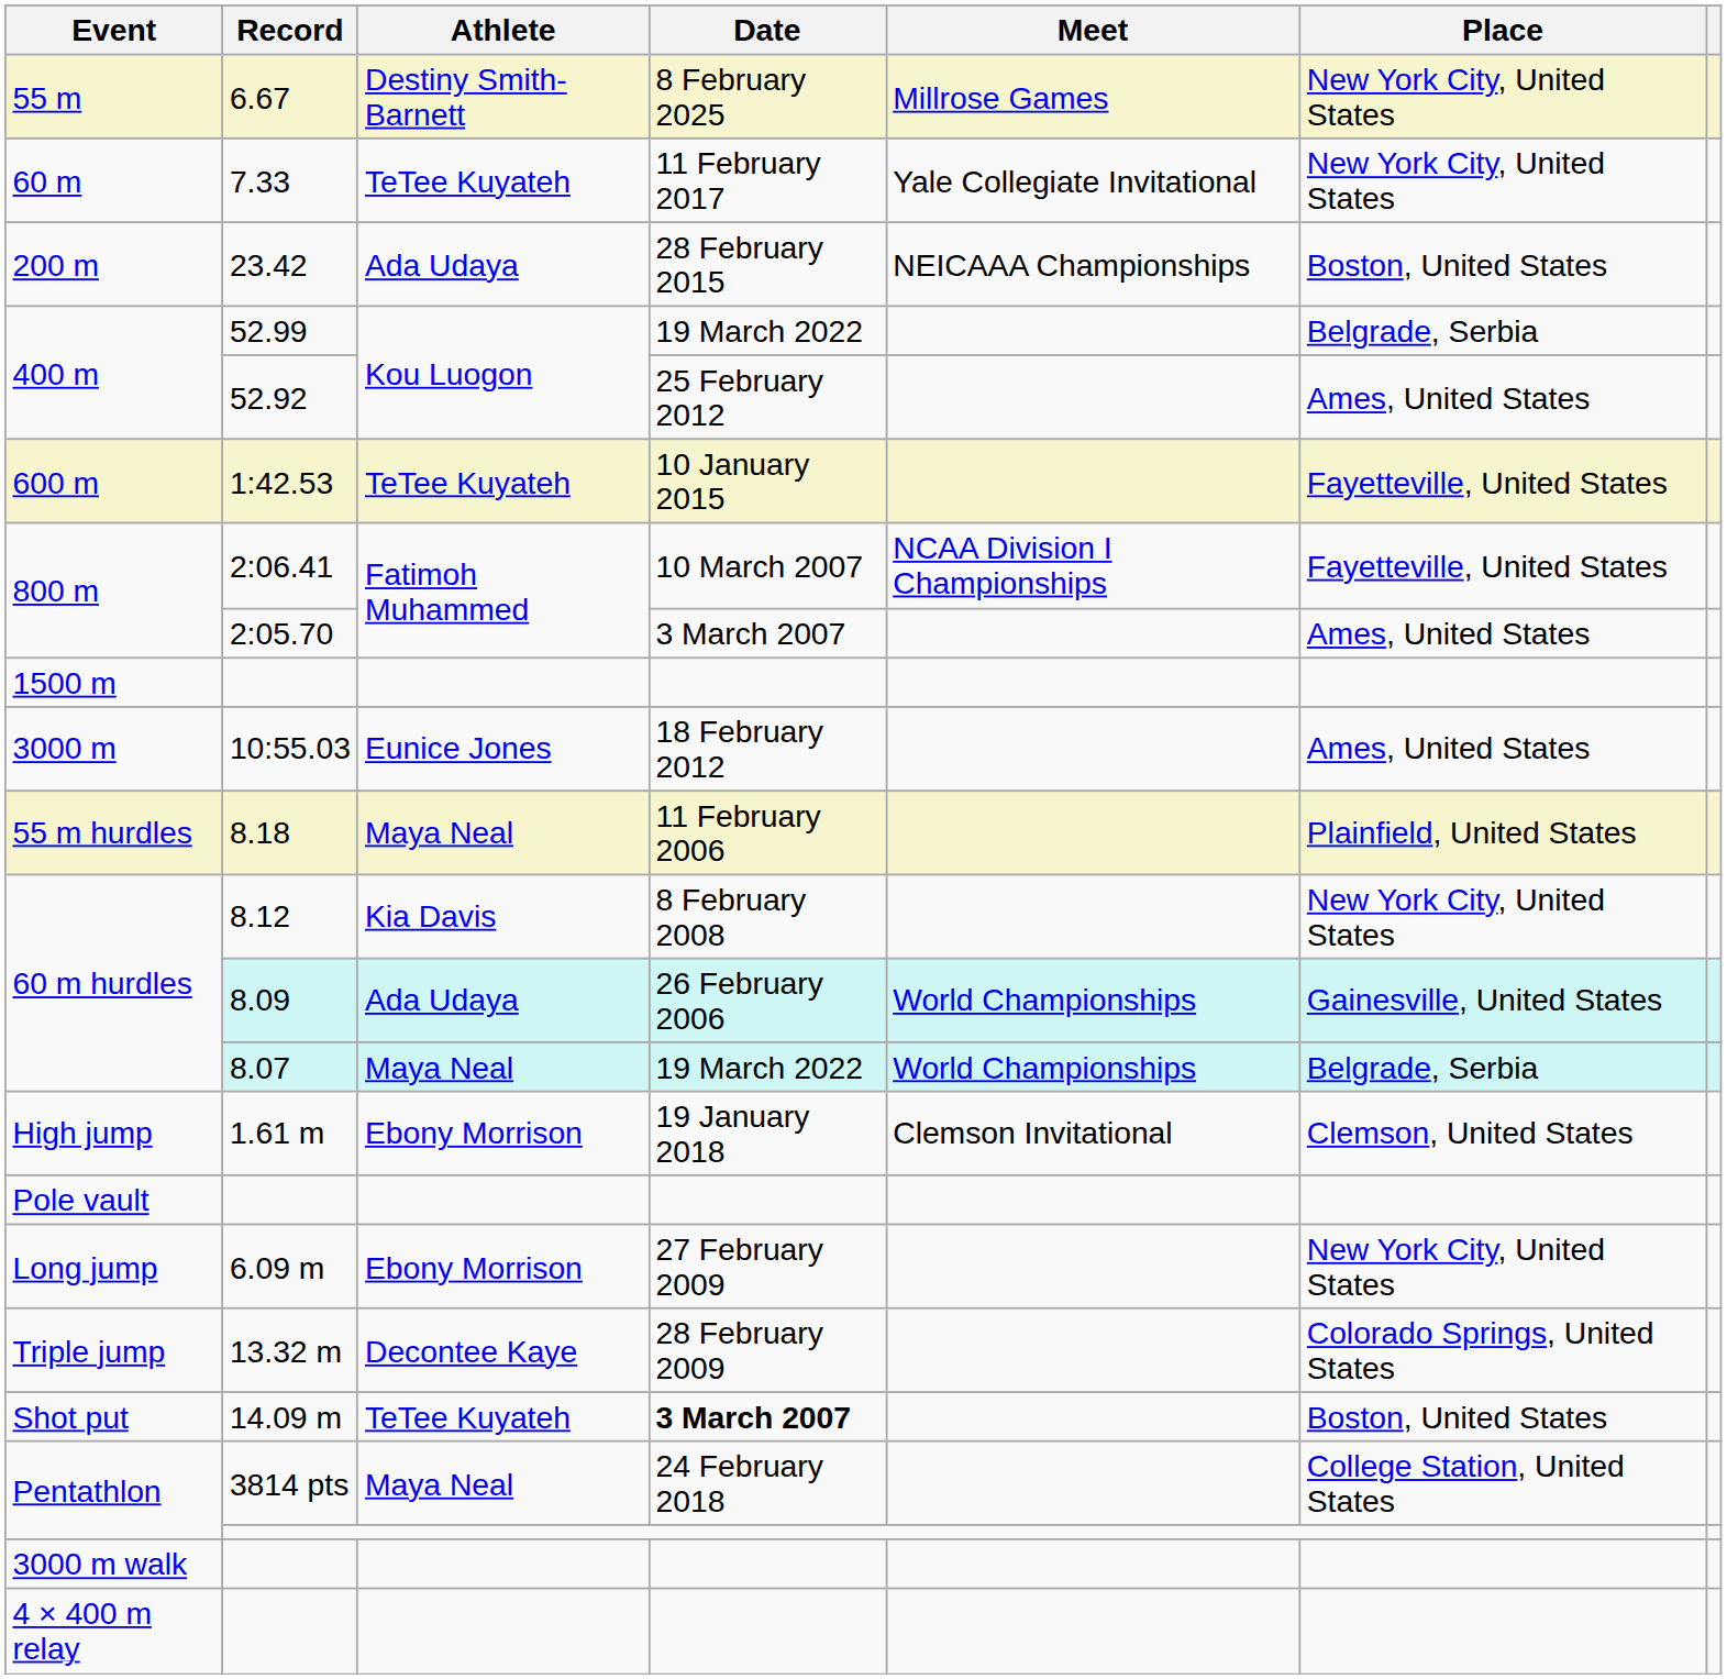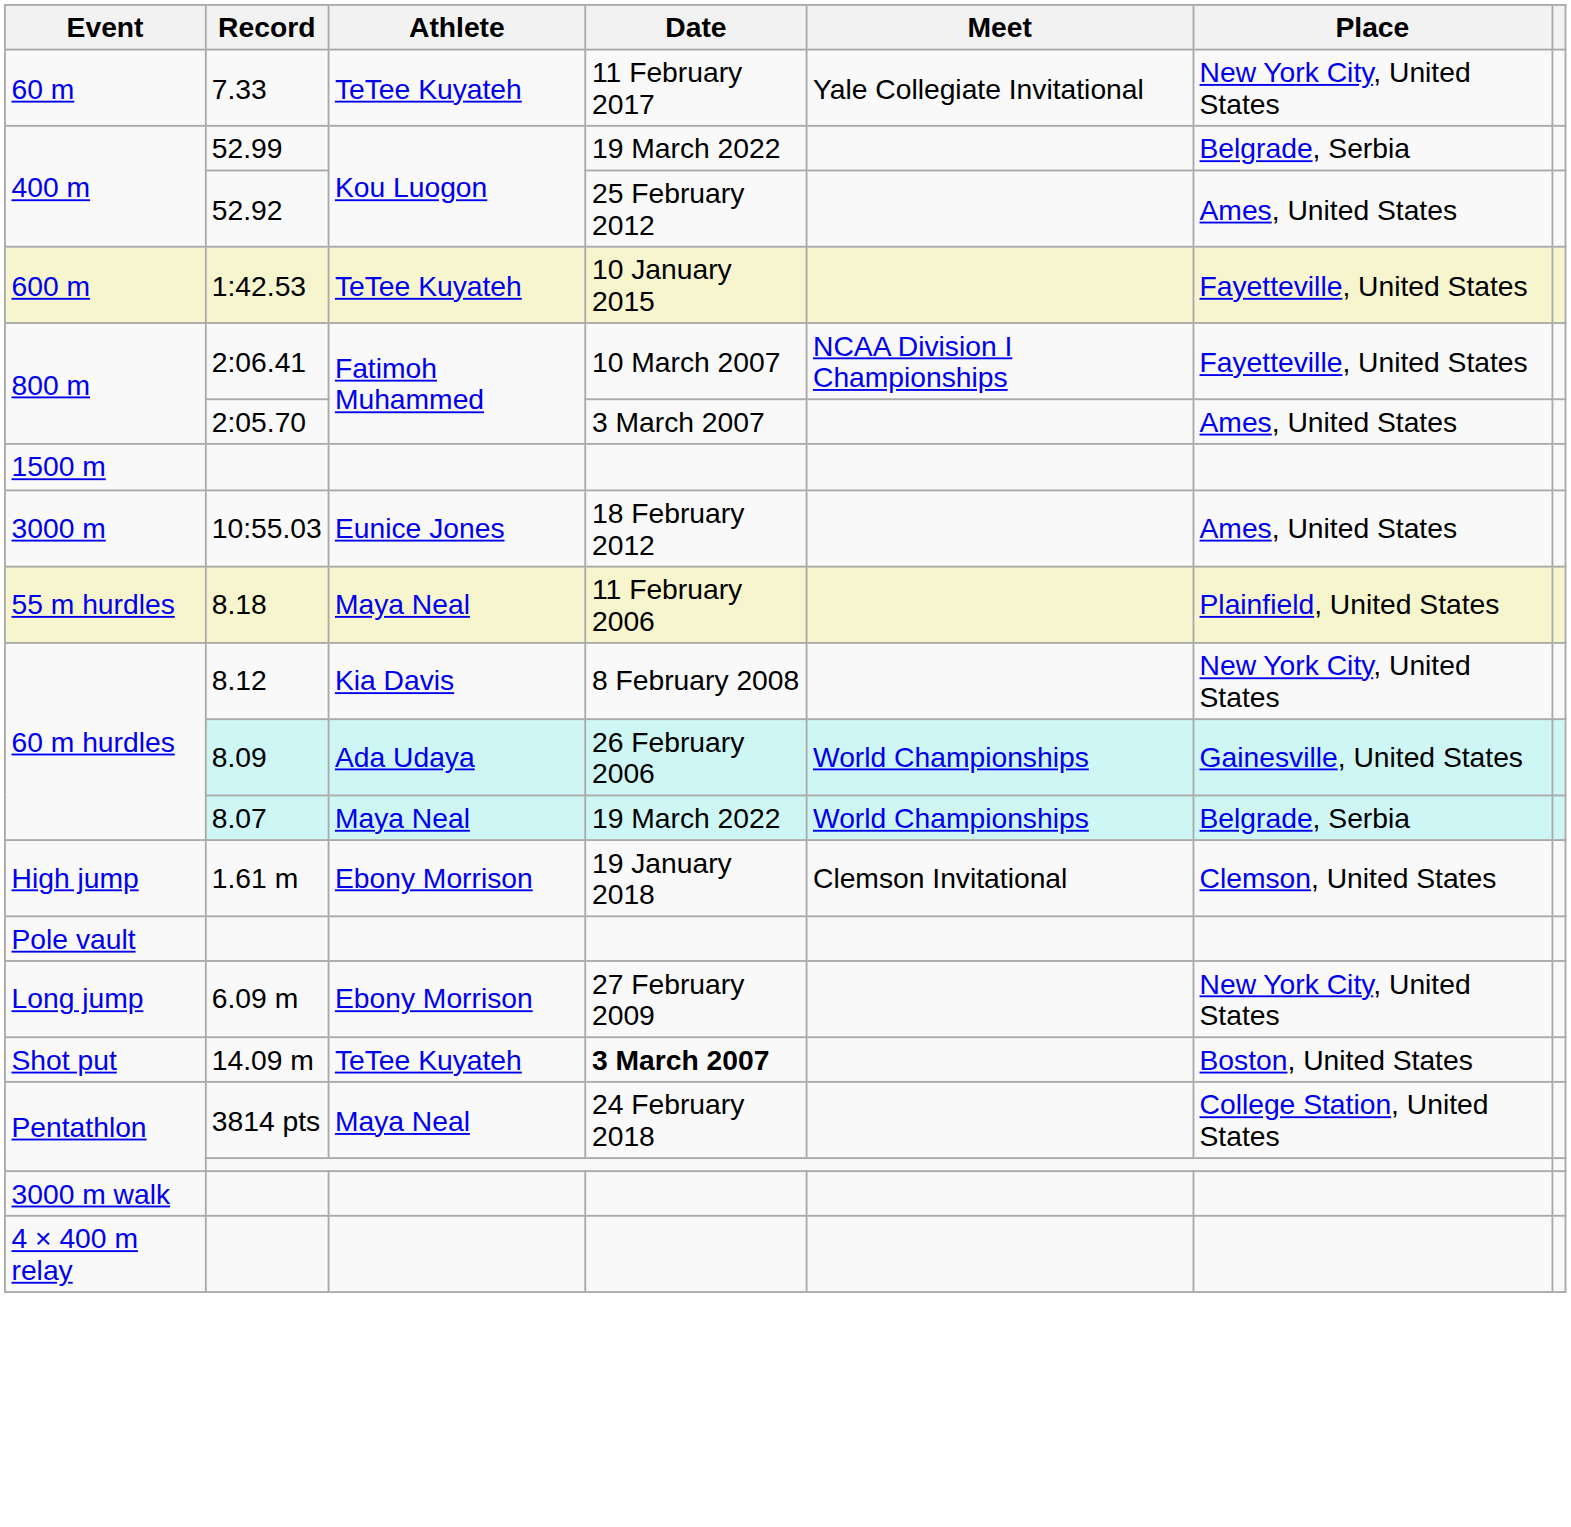 <table class="wikitable" style="font-size:95%; width: 95%;">
 <tr>
 <th>Event</th>
 <th>Record</th>
 <th>Athlete</th>
 <th>Date</th>
 <th>Meet</th>
 <th>Place</th>
 <th></th>
 </tr>
-<tr style="background:#f6F5CE;">
-<td><a href='#'>55 m</a></td>
-<td>6.67</td>
-<td><a href='#'>Destiny Smith-Barnett</a></td>
-<td>8 February 2025</td>
-<td><a href='#'>Millrose Games</a></td>
-<td><a href='#'>New York City</a>, United States</td>
-<td></td>
-</tr>
 <tr>
 <td><a href='#'>60 m</a></td>
 <td>7.33</td>
 <td><a href='#'>TeTee Kuyateh</a></td>
 <td>11 February 2017</td>
 <td>Yale Collegiate Invitational</td>
 <td><a href='#'>New York City</a>, United States</td>
-<td></td>
-</tr>
-<tr>
-<td><a href='#'>200 m</a></td>
-<td>23.42</td>
-<td><a href='#'>Ada Udaya</a></td>
-<td>28 February 2015</td>
-<td>NEICAAA Championships</td>
-<td><a href='#'>Boston</a>, United States</td>
 <td></td>
 </tr>
 <tr>
 <td rowspan=2><a href='#'>400 m</a></td>
 <td>52.99</td>
 <td rowspan=2><a href='#'>Kou Luogon</a></td>
 <td>19 March 2022</td>
 <td></td>
 <td><a href='#'>Belgrade</a>, Serbia</td>
 <td></td>
 </tr>
 <tr>
 <td>52.92 </td>
 <td>25 February 2012</td>
 <td></td>
 <td><a href='#'>Ames</a>, United States</td>
 <td></td>
 </tr>
 <tr style="background:#f6F5CE;">
 <td><a href='#'>600 m</a></td>
 <td>1:42.53</td>
 <td><a href='#'>TeTee Kuyateh</a></td>
 <td>10 January 2015</td>
 <td></td>
 <td><a href='#'>Fayetteville</a>, United States</td>
 <td></td>
 </tr>
 <tr>
 <td rowspan=2><a href='#'>800 m</a></td>
 <td>2:06.41</td>
 <td rowspan=2><a href='#'>Fatimoh Muhammed</a></td>
 <td>10 March 2007</td>
 <td><a href='#'>NCAA Division I Championships</a></td>
 <td><a href='#'>Fayetteville</a>, United States</td>
 <td></td>
 </tr>
 <tr>
 <td>2:05.70 </td>
 <td>3 March 2007</td>
 <td></td>
 <td><a href='#'>Ames</a>, United States</td>
 <td></td>
 </tr>
 <tr>
 <td><a href='#'>1500 m</a></td>
 <td></td>
 <td></td>
 <td></td>
 <td></td>
 <td></td>
 <td></td>
 </tr>
 <tr>
 <td><a href='#'>3000 m</a></td>
 <td>10:55.03</td>
 <td><a href='#'>Eunice Jones</a></td>
 <td>18 February 2012</td>
 <td></td>
 <td><a href='#'>Ames</a>, United States</td>
 <td></td>
 </tr>
 <tr style="background:#f6F5CE;">
 <td><a href='#'>55 m hurdles</a></td>
 <td>8.18</td>
 <td><a href='#'>Maya Neal</a></td>
 <td>11 February 2006</td>
 <td></td>
 <td><a href='#'>Plainfield</a>, United States</td>
 <td></td>
 </tr>
 <tr>
 <td rowspan=3><a href='#'>60 m hurdles</a></td>
 <td>8.12</td>
 <td><a href='#'>Kia Davis</a></td>
 <td>8 February 2008</td>
 <td></td>
 <td><a href='#'>New York City</a>, United States</td>
 <td></td>
 </tr>
 <tr bgcolor=#CEF6F5>
 <td>8.09</td>
 <td><a href='#'>Ada Udaya</a></td>
 <td>26 February 2006</td>
 <td><a href='#'>World Championships</a></td>
 <td><a href='#'>Gainesville</a>, United States</td>
 <td></td>
 </tr>
 <tr bgcolor=#CEF6F5>
 <td>8.07</td>
 <td><a href='#'>Maya Neal</a></td>
 <td>19 March 2022</td>
 <td><a href='#'>World Championships</a></td>
 <td><a href='#'>Belgrade</a>, Serbia</td>
 <td></td>
 </tr>
 <tr>
 <td><a href='#'>High jump</a></td>
 <td>1.61 m</td>
 <td><a href='#'>Ebony Morrison</a></td>
 <td>19 January 2018</td>
 <td>Clemson Invitational</td>
 <td><a href='#'>Clemson</a>, United States</td>
 <td></td>
 </tr>
 <tr>
 <td><a href='#'>Pole vault</a></td>
 <td></td>
 <td></td>
 <td></td>
 <td></td>
 <td></td>
 <td></td>
 </tr>
 <tr>
 <td><a href='#'>Long jump</a></td>
 <td>6.09 m </td>
 <td><a href='#'>Ebony Morrison</a></td>
 <td>27 February 2009</td>
 <td></td>
 <td><a href='#'>New York City</a>, United States</td>
 <td></td>
 </tr>
 <tr>
-<td><a href='#'>Triple jump</a></td>
-<td>13.32 m </td>
-<td><a href='#'>Decontee Kaye</a></td>
-<td>28 February 2009</td>
-<td></td>
-<td><a href='#'>Colorado Springs</a>, United States</td>
-<td></td>
-</tr>
-<tr>
 <td><a href='#'>Shot put</a></td>
 <td>14.09 m</td>
 <td><a href='#'>TeTee Kuyateh</a></td>
 <td><strong>3 March 2007</strong></td>
 <td></td>
 <td><a href='#'>Boston</a>, United States</td>
 <td></td>
 </tr>
 <tr>
 <td rowspan=2><a href='#'>Pentathlon</a></td>
 <td>3814 pts</td>
 <td><a href='#'>Maya Neal</a></td>
 <td>24 February 2018</td>
 <td></td>
 <td><a href='#'>College Station</a>, United States</td>
 <td></td>
 </tr>
 <tr>
 <td colspan=5></td>
 <td></td>
 </tr>
 <tr>
 <td><a href='#'>3000 m walk</a></td>
 <td></td>
 <td></td>
 <td></td>
 <td></td>
 <td></td>
 <td></td>
 </tr>
 <tr>
 <td><a href='#'>4 × 400 m relay</a></td>
 <td></td>
 <td></td>
 <td></td>
 <td></td>
 <td></td>
 <td></td>
 </tr>
 </table>
